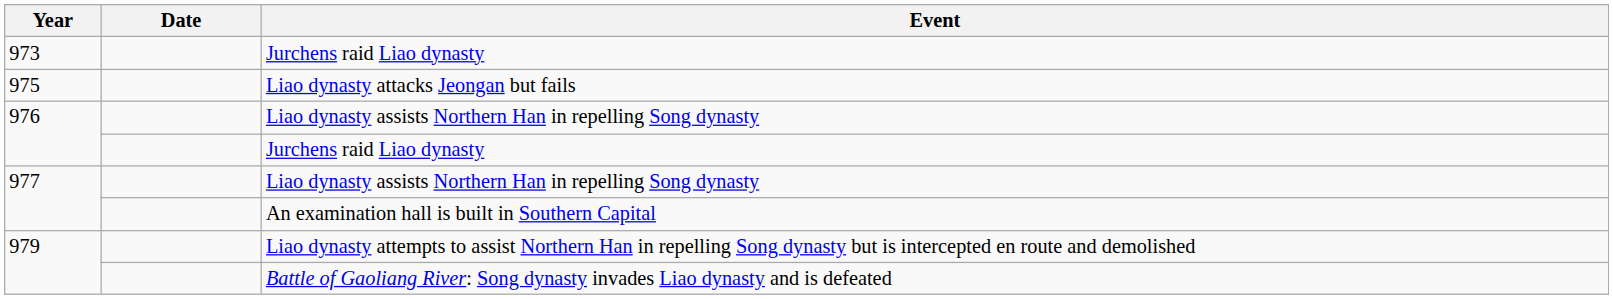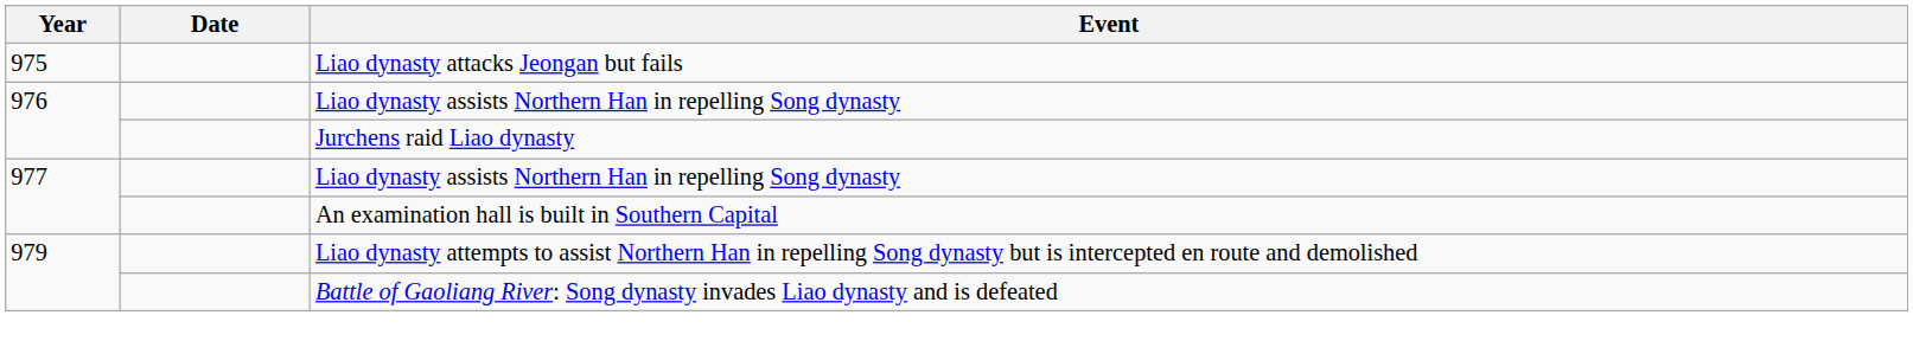 <table class="wikitable" width="100%">
 <tr>
 <th style="width:6%">Year</th>
 <th style="width:10%">Date</th>
 <th>Event</th>
-</tr>
-<tr>
-<td>973</td>
-<td></td>
-<td><a href='#'>Jurchens</a> raid <a href='#'>Liao dynasty</a></td>
 </tr>
 <tr>
 <td>975</td>
 <td></td>
 <td><a href='#'>Liao dynasty</a> attacks <a href='#'>Jeongan</a> but fails</td>
 </tr>
 <tr>
 <td rowspan="2" valign="top">976</td>
 <td></td>
 <td><a href='#'>Liao dynasty</a> assists <a href='#'>Northern Han</a> in repelling <a href='#'>Song dynasty</a></td>
 </tr>
 <tr>
 <td></td>
 <td><a href='#'>Jurchens</a> raid <a href='#'>Liao dynasty</a></td>
 </tr>
 <tr>
 <td rowspan="2" valign="top">977</td>
 <td></td>
 <td><a href='#'>Liao dynasty</a> assists <a href='#'>Northern Han</a> in repelling <a href='#'>Song dynasty</a></td>
 </tr>
 <tr>
 <td></td>
 <td>An examination hall is built in <a href='#'>Southern Capital</a></td>
 </tr>
 <tr>
 <td rowspan="2" valign="top">979</td>
 <td></td>
 <td><a href='#'>Liao dynasty</a> attempts to assist <a href='#'>Northern Han</a> in repelling <a href='#'>Song dynasty</a> but is intercepted en route and demolished</td>
 </tr>
 <tr>
 <td></td>
 <td><em><a href='#'>Battle of Gaoliang River</a></em>: <a href='#'>Song dynasty</a> invades <a href='#'>Liao dynasty</a> and is defeated</td>
 </tr>
 </table>
